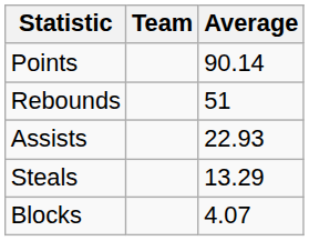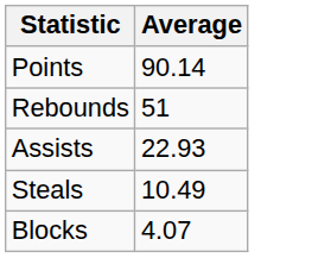 <table class=wikitable>
 <tr>
 <th>Statistic</th>
-<th>Team</th>
 <th>Average</th>
 </tr>
 <tr>
 <td>Points</td>
-<td></td>
 <td>90.14</td>
 </tr>
 <tr>
 <td>Rebounds</td>
-<td></td>
 <td>51</td>
 </tr>
 <tr>
 <td>Assists</td>
-<td></td>
 <td>22.93</td>
 </tr>
 <tr>
 <td>Steals</td>
-<td></td>
-<td>13.29</td>
+<td>10.49</td>
 </tr>
 <tr>
 <td>Blocks</td>
-<td></td>
 <td>4.07</td>
 </tr>
 </table>
